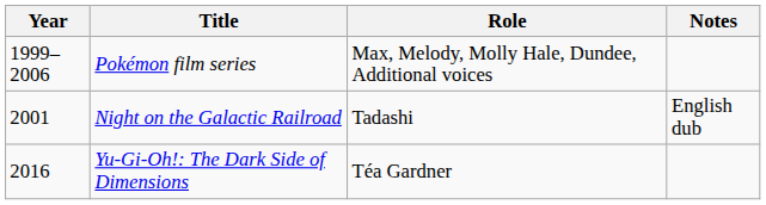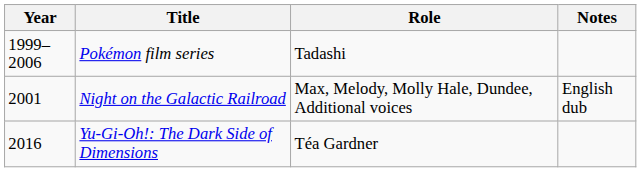 <table class="wikitable sortable">
 <tr>
 <th>Year</th>
 <th>Title</th>
 <th>Role</th>
 <th>Notes</th>
 </tr>
 <tr>
 <td>1999–2006</td>
 <td><em><a href='#'>Pokémon</a> film series</em></td>
-<td>Max, Melody, Molly Hale, Dundee, Additional voices</td>
+<td>Tadashi</td>
 <td></td>
 </tr>
 <tr>
 <td>2001</td>
 <td><em><a href='#'>Night on the Galactic Railroad</a></em></td>
-<td>Tadashi</td>
+<td>Max, Melody, Molly Hale, Dundee, Additional voices</td>
 <td>English dub</td>
 </tr>
 <tr>
 <td>2016</td>
 <td><em><a href='#'>Yu-Gi-Oh!: The Dark Side of Dimensions</a></em></td>
 <td>Téa Gardner</td>
 <td></td>
 </tr>
 </table>
